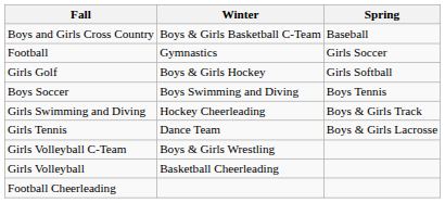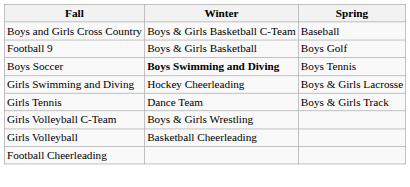 <table class="wikitable">
 <tr>
 <th>Fall</th>
 <th>Winter</th>
 <th>Spring</th>
 </tr>
 <tr>
 <td>Boys and Girls Cross Country</td>
 <td>Boys & Girls Basketball C-Team</td>
 <td>Baseball</td>
 </tr>
 <tr>
-<td>Football</td>
-<td>Gymnastics</td>
-<td>Girls Soccer</td>
-</tr>
-<tr>
-<td>Girls Golf</td>
-<td>Boys & Girls Hockey</td>
-<td>Girls Softball</td>
+<td>Football 9</td>
+<td>Boys & Girls Basketball</td>
+<td>Boys Golf</td>
 </tr>
 <tr>
 <td>Boys Soccer</td>
-<td>Boys Swimming and Diving</td>
+<td><strong>Boys Swimming and Diving</strong></td>
 <td>Boys Tennis</td>
 </tr>
 <tr>
 <td>Girls Swimming and Diving</td>
 <td>Hockey Cheerleading</td>
-<td>Boys & Girls Track</td>
+<td>Boys & Girls Lacrosse</td>
 </tr>
 <tr>
 <td>Girls Tennis</td>
 <td>Dance Team</td>
-<td>Boys & Girls Lacrosse</td>
+<td>Boys & Girls Track</td>
 </tr>
 <tr>
 <td>Girls Volleyball C-Team</td>
 <td>Boys & Girls Wrestling</td>
 <td></td>
 </tr>
 <tr>
 <td>Girls Volleyball</td>
 <td>Basketball Cheerleading</td>
 <td></td>
 </tr>
 <tr>
 <td>Football Cheerleading</td>
 <td></td>
 <td></td>
 </tr>
 </table>
